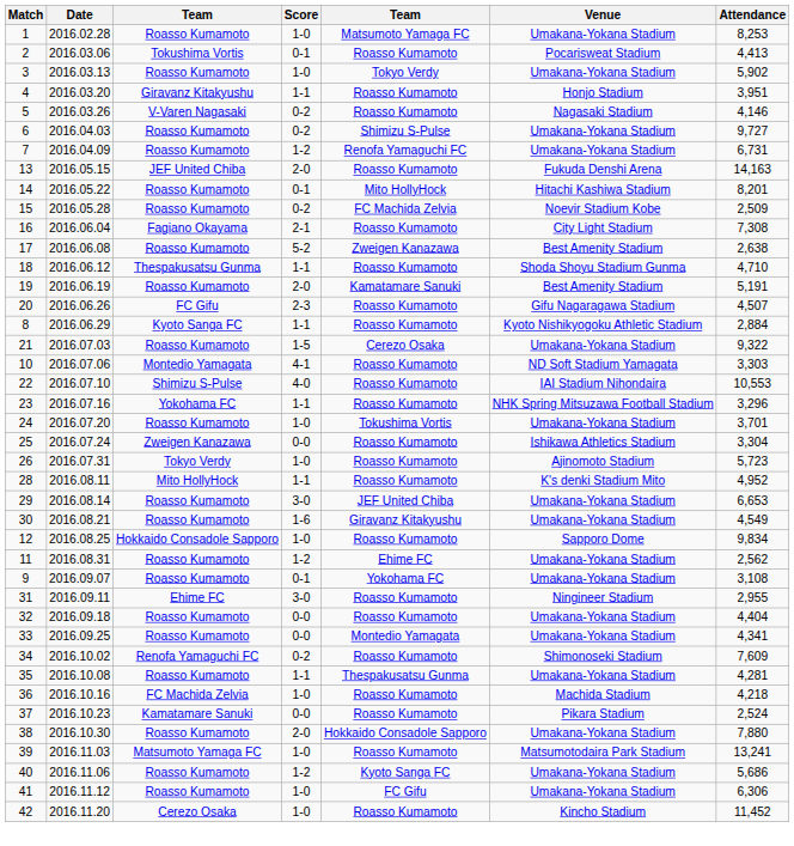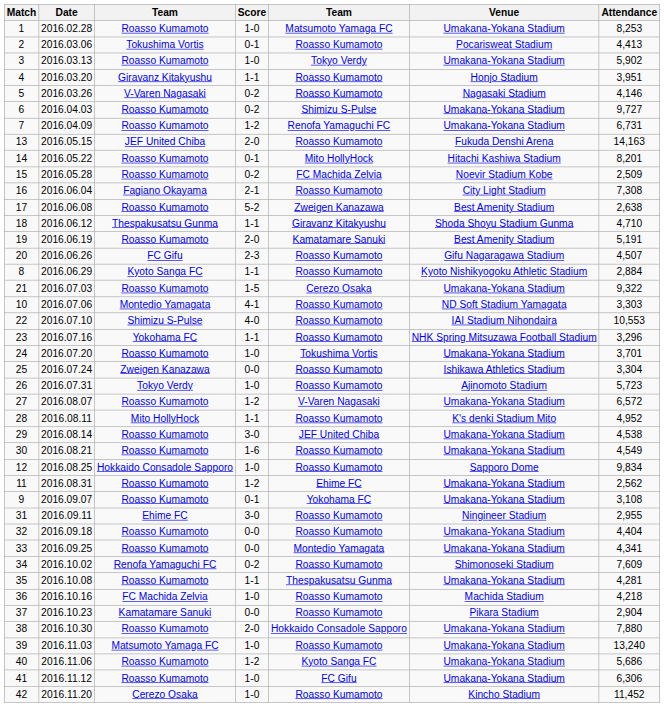 <table class="wikitable" style="text-align:center;">
 <tr>
 <th>Match</th>
 <th>Date</th>
 <th>Team</th>
 <th>Score</th>
 <th>Team</th>
 <th>Venue</th>
 <th>Attendance</th>
 </tr>
 <tr>
 <td>1</td>
 <td>2016.02.28</td>
 <td><a href='#'>Roasso Kumamoto</a></td>
 <td>1-0</td>
 <td><a href='#'>Matsumoto Yamaga FC</a></td>
 <td><a href='#'>Umakana-Yokana Stadium</a></td>
 <td>8,253</td>
 </tr>
 <tr>
 <td>2</td>
 <td>2016.03.06</td>
 <td><a href='#'>Tokushima Vortis</a></td>
 <td>0-1</td>
 <td><a href='#'>Roasso Kumamoto</a></td>
 <td><a href='#'>Pocarisweat Stadium</a></td>
 <td>4,413</td>
 </tr>
 <tr>
 <td>3</td>
 <td>2016.03.13</td>
 <td><a href='#'>Roasso Kumamoto</a></td>
 <td>1-0</td>
 <td><a href='#'>Tokyo Verdy</a></td>
 <td><a href='#'>Umakana-Yokana Stadium</a></td>
 <td>5,902</td>
 </tr>
 <tr>
 <td>4</td>
 <td>2016.03.20</td>
 <td><a href='#'>Giravanz Kitakyushu</a></td>
 <td>1-1</td>
 <td><a href='#'>Roasso Kumamoto</a></td>
 <td><a href='#'>Honjo Stadium</a></td>
 <td>3,951</td>
 </tr>
 <tr>
 <td>5</td>
 <td>2016.03.26</td>
 <td><a href='#'>V-Varen Nagasaki</a></td>
 <td>0-2</td>
 <td><a href='#'>Roasso Kumamoto</a></td>
 <td><a href='#'>Nagasaki Stadium</a></td>
 <td>4,146</td>
 </tr>
 <tr>
 <td>6</td>
 <td>2016.04.03</td>
 <td><a href='#'>Roasso Kumamoto</a></td>
 <td>0-2</td>
 <td><a href='#'>Shimizu S-Pulse</a></td>
 <td><a href='#'>Umakana-Yokana Stadium</a></td>
 <td>9,727</td>
 </tr>
 <tr>
 <td>7</td>
 <td>2016.04.09</td>
 <td><a href='#'>Roasso Kumamoto</a></td>
 <td>1-2</td>
 <td><a href='#'>Renofa Yamaguchi FC</a></td>
 <td><a href='#'>Umakana-Yokana Stadium</a></td>
 <td>6,731</td>
 </tr>
 <tr>
 <td>13</td>
 <td>2016.05.15</td>
 <td><a href='#'>JEF United Chiba</a></td>
 <td>2-0</td>
 <td><a href='#'>Roasso Kumamoto</a></td>
 <td><a href='#'>Fukuda Denshi Arena</a></td>
 <td>14,163</td>
 </tr>
 <tr>
 <td>14</td>
 <td>2016.05.22</td>
 <td><a href='#'>Roasso Kumamoto</a></td>
 <td>0-1</td>
 <td><a href='#'>Mito HollyHock</a></td>
 <td><a href='#'>Hitachi Kashiwa Stadium</a></td>
 <td>8,201</td>
 </tr>
 <tr>
 <td>15</td>
 <td>2016.05.28</td>
 <td><a href='#'>Roasso Kumamoto</a></td>
 <td>0-2</td>
 <td><a href='#'>FC Machida Zelvia</a></td>
 <td><a href='#'>Noevir Stadium Kobe</a></td>
 <td>2,509</td>
 </tr>
 <tr>
 <td>16</td>
 <td>2016.06.04</td>
 <td><a href='#'>Fagiano Okayama</a></td>
 <td>2-1</td>
 <td><a href='#'>Roasso Kumamoto</a></td>
 <td><a href='#'>City Light Stadium</a></td>
 <td>7,308</td>
 </tr>
 <tr>
 <td>17</td>
 <td>2016.06.08</td>
 <td><a href='#'>Roasso Kumamoto</a></td>
 <td>5-2</td>
 <td><a href='#'>Zweigen Kanazawa</a></td>
 <td><a href='#'>Best Amenity Stadium</a></td>
 <td>2,638</td>
 </tr>
 <tr>
 <td>18</td>
 <td>2016.06.12</td>
 <td><a href='#'>Thespakusatsu Gunma</a></td>
 <td>1-1</td>
-<td><a href='#'>Roasso Kumamoto</a></td>
+<td><a href='#'>Giravanz Kitakyushu</a></td>
 <td><a href='#'>Shoda Shoyu Stadium Gunma</a></td>
 <td>4,710</td>
 </tr>
 <tr>
 <td>19</td>
 <td>2016.06.19</td>
 <td><a href='#'>Roasso Kumamoto</a></td>
 <td>2-0</td>
 <td><a href='#'>Kamatamare Sanuki</a></td>
 <td><a href='#'>Best Amenity Stadium</a></td>
 <td>5,191</td>
 </tr>
 <tr>
 <td>20</td>
 <td>2016.06.26</td>
 <td><a href='#'>FC Gifu</a></td>
 <td>2-3</td>
 <td><a href='#'>Roasso Kumamoto</a></td>
 <td><a href='#'>Gifu Nagaragawa Stadium</a></td>
 <td>4,507</td>
 </tr>
 <tr>
 <td>8</td>
 <td>2016.06.29</td>
 <td><a href='#'>Kyoto Sanga FC</a></td>
 <td>1-1</td>
 <td><a href='#'>Roasso Kumamoto</a></td>
 <td><a href='#'>Kyoto Nishikyogoku Athletic Stadium</a></td>
 <td>2,884</td>
 </tr>
 <tr>
 <td>21</td>
 <td>2016.07.03</td>
 <td><a href='#'>Roasso Kumamoto</a></td>
 <td>1-5</td>
 <td><a href='#'>Cerezo Osaka</a></td>
 <td><a href='#'>Umakana-Yokana Stadium</a></td>
 <td>9,322</td>
 </tr>
 <tr>
 <td>10</td>
 <td>2016.07.06</td>
 <td><a href='#'>Montedio Yamagata</a></td>
 <td>4-1</td>
 <td><a href='#'>Roasso Kumamoto</a></td>
 <td><a href='#'>ND Soft Stadium Yamagata</a></td>
 <td>3,303</td>
 </tr>
 <tr>
 <td>22</td>
 <td>2016.07.10</td>
 <td><a href='#'>Shimizu S-Pulse</a></td>
 <td>4-0</td>
 <td><a href='#'>Roasso Kumamoto</a></td>
 <td><a href='#'>IAI Stadium Nihondaira</a></td>
 <td>10,553</td>
 </tr>
 <tr>
 <td>23</td>
 <td>2016.07.16</td>
 <td><a href='#'>Yokohama FC</a></td>
 <td>1-1</td>
 <td><a href='#'>Roasso Kumamoto</a></td>
 <td><a href='#'>NHK Spring Mitsuzawa Football Stadium</a></td>
 <td>3,296</td>
 </tr>
 <tr>
 <td>24</td>
 <td>2016.07.20</td>
 <td><a href='#'>Roasso Kumamoto</a></td>
 <td>1-0</td>
 <td><a href='#'>Tokushima Vortis</a></td>
 <td><a href='#'>Umakana-Yokana Stadium</a></td>
 <td>3,701</td>
 </tr>
 <tr>
 <td>25</td>
 <td>2016.07.24</td>
 <td><a href='#'>Zweigen Kanazawa</a></td>
 <td>0-0</td>
 <td><a href='#'>Roasso Kumamoto</a></td>
 <td><a href='#'>Ishikawa Athletics Stadium</a></td>
 <td>3,304</td>
 </tr>
 <tr>
 <td>26</td>
 <td>2016.07.31</td>
 <td><a href='#'>Tokyo Verdy</a></td>
 <td>1-0</td>
 <td><a href='#'>Roasso Kumamoto</a></td>
 <td><a href='#'>Ajinomoto Stadium</a></td>
 <td>5,723</td>
 </tr>
 <tr>
+<td>27</td>
+<td>2016.08.07</td>
+<td><a href='#'>Roasso Kumamoto</a></td>
+<td>1-2</td>
+<td><a href='#'>V-Varen Nagasaki</a></td>
+<td><a href='#'>Umakana-Yokana Stadium</a></td>
+<td>6,572</td>
+</tr>
+<tr>
 <td>28</td>
 <td>2016.08.11</td>
 <td><a href='#'>Mito HollyHock</a></td>
 <td>1-1</td>
 <td><a href='#'>Roasso Kumamoto</a></td>
 <td><a href='#'>K's denki Stadium Mito</a></td>
 <td>4,952</td>
 </tr>
 <tr>
 <td>29</td>
 <td>2016.08.14</td>
 <td><a href='#'>Roasso Kumamoto</a></td>
 <td>3-0</td>
 <td><a href='#'>JEF United Chiba</a></td>
 <td><a href='#'>Umakana-Yokana Stadium</a></td>
-<td>6,653</td>
+<td>4,538</td>
 </tr>
 <tr>
 <td>30</td>
 <td>2016.08.21</td>
 <td><a href='#'>Roasso Kumamoto</a></td>
 <td>1-6</td>
-<td><a href='#'>Giravanz Kitakyushu</a></td>
+<td><a href='#'>Roasso Kumamoto</a></td>
 <td><a href='#'>Umakana-Yokana Stadium</a></td>
 <td>4,549</td>
 </tr>
 <tr>
 <td>12</td>
 <td>2016.08.25</td>
 <td><a href='#'>Hokkaido Consadole Sapporo</a></td>
 <td>1-0</td>
 <td><a href='#'>Roasso Kumamoto</a></td>
 <td><a href='#'>Sapporo Dome</a></td>
 <td>9,834</td>
 </tr>
 <tr>
 <td>11</td>
 <td>2016.08.31</td>
 <td><a href='#'>Roasso Kumamoto</a></td>
 <td>1-2</td>
 <td><a href='#'>Ehime FC</a></td>
 <td><a href='#'>Umakana-Yokana Stadium</a></td>
 <td>2,562</td>
 </tr>
 <tr>
 <td>9</td>
 <td>2016.09.07</td>
 <td><a href='#'>Roasso Kumamoto</a></td>
 <td>0-1</td>
 <td><a href='#'>Yokohama FC</a></td>
 <td><a href='#'>Umakana-Yokana Stadium</a></td>
 <td>3,108</td>
 </tr>
 <tr>
 <td>31</td>
 <td>2016.09.11</td>
 <td><a href='#'>Ehime FC</a></td>
 <td>3-0</td>
 <td><a href='#'>Roasso Kumamoto</a></td>
 <td><a href='#'>Ningineer Stadium</a></td>
 <td>2,955</td>
 </tr>
 <tr>
 <td>32</td>
 <td>2016.09.18</td>
 <td><a href='#'>Roasso Kumamoto</a></td>
 <td>0-0</td>
 <td><a href='#'>Roasso Kumamoto</a></td>
 <td><a href='#'>Umakana-Yokana Stadium</a></td>
 <td>4,404</td>
 </tr>
 <tr>
 <td>33</td>
 <td>2016.09.25</td>
 <td><a href='#'>Roasso Kumamoto</a></td>
 <td>0-0</td>
 <td><a href='#'>Montedio Yamagata</a></td>
 <td><a href='#'>Umakana-Yokana Stadium</a></td>
 <td>4,341</td>
 </tr>
 <tr>
 <td>34</td>
 <td>2016.10.02</td>
 <td><a href='#'>Renofa Yamaguchi FC</a></td>
 <td>0-2</td>
 <td><a href='#'>Roasso Kumamoto</a></td>
 <td><a href='#'>Shimonoseki Stadium</a></td>
 <td>7,609</td>
 </tr>
 <tr>
 <td>35</td>
 <td>2016.10.08</td>
 <td><a href='#'>Roasso Kumamoto</a></td>
 <td>1-1</td>
 <td><a href='#'>Thespakusatsu Gunma</a></td>
 <td><a href='#'>Umakana-Yokana Stadium</a></td>
 <td>4,281</td>
 </tr>
 <tr>
 <td>36</td>
 <td>2016.10.16</td>
 <td><a href='#'>FC Machida Zelvia</a></td>
 <td>1-0</td>
 <td><a href='#'>Roasso Kumamoto</a></td>
 <td><a href='#'>Machida Stadium</a></td>
 <td>4,218</td>
 </tr>
 <tr>
 <td>37</td>
 <td>2016.10.23</td>
 <td><a href='#'>Kamatamare Sanuki</a></td>
 <td>0-0</td>
 <td><a href='#'>Roasso Kumamoto</a></td>
 <td><a href='#'>Pikara Stadium</a></td>
-<td>2,524</td>
+<td>2,904</td>
 </tr>
 <tr>
 <td>38</td>
 <td>2016.10.30</td>
 <td><a href='#'>Roasso Kumamoto</a></td>
 <td>2-0</td>
 <td><a href='#'>Hokkaido Consadole Sapporo</a></td>
 <td><a href='#'>Umakana-Yokana Stadium</a></td>
 <td>7,880</td>
 </tr>
 <tr>
 <td>39</td>
 <td>2016.11.03</td>
 <td><a href='#'>Matsumoto Yamaga FC</a></td>
 <td>1-0</td>
 <td><a href='#'>Roasso Kumamoto</a></td>
-<td><a href='#'>Matsumotodaira Park Stadium</a></td>
-<td>13,241</td>
+<td><a href='#'>Umakana-Yokana Stadium</a></td>
+<td>13,240</td>
 </tr>
 <tr>
 <td>40</td>
 <td>2016.11.06</td>
 <td><a href='#'>Roasso Kumamoto</a></td>
 <td>1-2</td>
 <td><a href='#'>Kyoto Sanga FC</a></td>
 <td><a href='#'>Umakana-Yokana Stadium</a></td>
 <td>5,686</td>
 </tr>
 <tr>
 <td>41</td>
 <td>2016.11.12</td>
 <td><a href='#'>Roasso Kumamoto</a></td>
 <td>1-0</td>
 <td><a href='#'>FC Gifu</a></td>
 <td><a href='#'>Umakana-Yokana Stadium</a></td>
 <td>6,306</td>
 </tr>
 <tr>
 <td>42</td>
 <td>2016.11.20</td>
 <td><a href='#'>Cerezo Osaka</a></td>
 <td>1-0</td>
 <td><a href='#'>Roasso Kumamoto</a></td>
 <td><a href='#'>Kincho Stadium</a></td>
 <td>11,452</td>
 </tr>
 </table>
